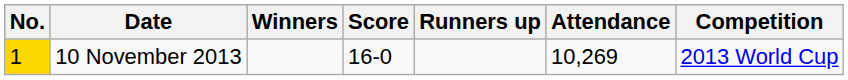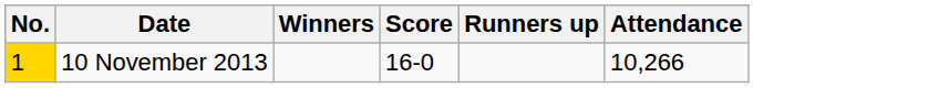 <table class="wikitable">
 <tr style="background:#bdb76b;">
 <th>No.</th>
 <th>Date</th>
 <th>Winners</th>
 <th>Score</th>
 <th>Runners up</th>
 <th>Attendance</th>
-<th>Competition</th>
 </tr>
 <tr>
 <td style="background: gold;">1</td>
 <td>10 November 2013</td>
 <td></td>
 <td>16-0</td>
 <td></td>
-<td>10,269</td>
-<td><a href='#'>2013 World Cup</a></td>
+<td>10,266</td>
 </tr>
 </table>
